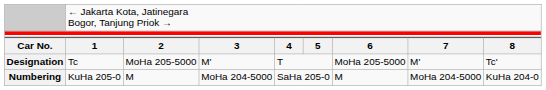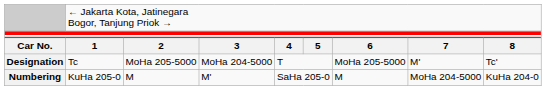 <table class="wikitable">
 <tr>
 <td style="background-color:#ccc;"> </td>
 <td colspan="8"><div>← Jakarta Kota, Jatinegara</div><div>Bogor, Tanjung Priok →</div></td>
 </tr>
 <tr style="line-height: 6px; background-color: #FF0000;">
 <td colspan="9" style="padding:0; border:0;"> </td>
 </tr>
 <tr style="line-height: 3px; background-color:  ##FF000;">
 <td colspan="9" style="padding:0; border:0;"> </td>
 </tr>
 <tr style="line-height: 1px; background-color: #0b0b0b ;">
 <td colspan="9" style="padding:0; border:0;"> </td>
 </tr>
 <tr>
 <th>Car No.</th>
 <th>1</th>
 <th>2</th>
 <th>3</th>
 <th>4</th>
 <th>5</th>
 <th>6</th>
 <th>7</th>
 <th>8</th>
 </tr>
 <tr>
 <th>Designation</th>
 <td>Tc</td>
 <td>MoHa 205-5000</td>
-<td>M'</td>
+<td>MoHa 204-5000</td>
 <td colspan="2">T</td>
 <td>MoHa 205-5000</td>
 <td>M'</td>
 <td>Tc'</td>
 </tr>
 <tr>
 <th>Numbering</th>
 <td>KuHa 205-0</td>
 <td>M</td>
-<td>MoHa 204-5000</td>
+<td>M'</td>
 <td colspan="2">SaHa 205-0</td>
 <td>M</td>
 <td>MoHa 204-5000</td>
 <td>KuHa 204-0</td>
 </tr>
 </table>
